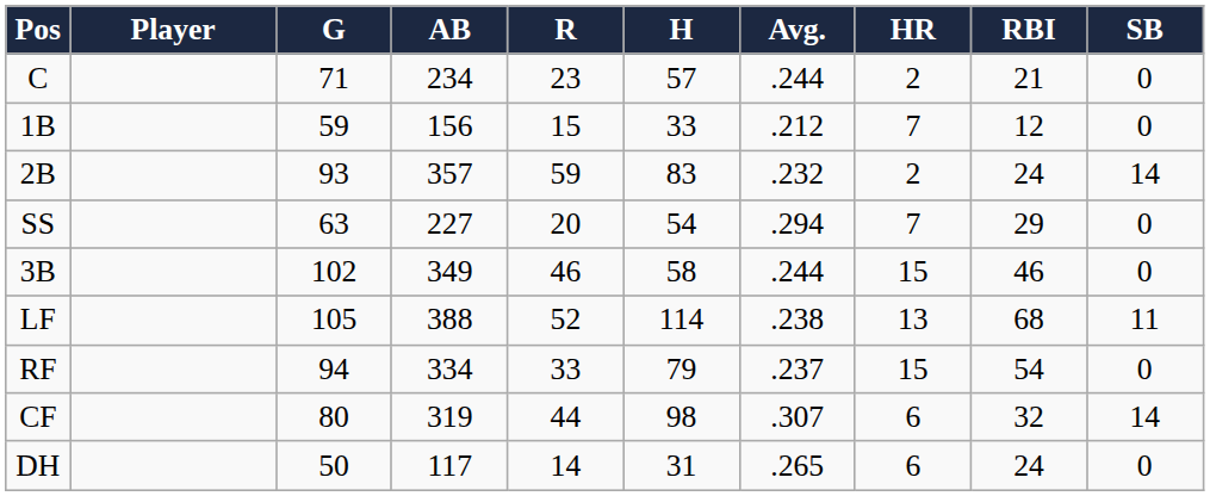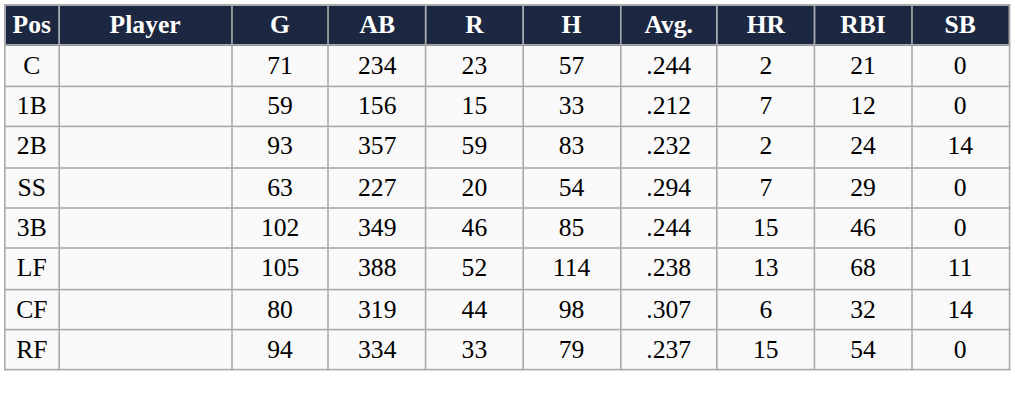 <table class="wikitable sortable">
 <tr>
 <th style="background:#1c2841;color:white;" width="5%">Pos</th>
 <th style="background:#1c2841;color:white;" width="16%">Player</th>
 <th style="background:#1c2841;color:white;" width="9%">G</th>
 <th style="background:#1c2841;color:white;" width="9%">AB</th>
 <th style="background:#1c2841;color:white;" width="9%">R</th>
 <th style="background:#1c2841;color:white;" width="9%">H</th>
 <th style="background:#1c2841;color:white;" width="9%">Avg.</th>
 <th style="background:#1c2841;color:white;" width="9%">HR</th>
 <th style="background:#1c2841;color:white;" width="9%">RBI</th>
 <th style="background:#1c2841;color:white;" width="9%">SB</th>
 </tr>
 <tr align="center">
 <td>C</td>
 <td></td>
 <td>71</td>
 <td>234</td>
 <td>23</td>
 <td>57</td>
 <td>.244</td>
 <td>2</td>
 <td>21</td>
 <td>0</td>
 </tr>
 <tr align="center">
 <td>1B</td>
 <td></td>
 <td>59</td>
 <td>156</td>
 <td>15</td>
 <td>33</td>
 <td>.212</td>
 <td>7</td>
 <td>12</td>
 <td>0</td>
 </tr>
 <tr align="center">
 <td>2B</td>
 <td></td>
 <td>93</td>
 <td>357</td>
 <td>59</td>
 <td>83</td>
 <td>.232</td>
 <td>2</td>
 <td>24</td>
 <td>14</td>
 </tr>
 <tr align="center">
 <td>SS</td>
 <td></td>
 <td>63</td>
 <td>227</td>
 <td>20</td>
 <td>54</td>
 <td>.294</td>
 <td>7</td>
 <td>29</td>
 <td>0</td>
 </tr>
 <tr align="center">
 <td>3B</td>
 <td></td>
 <td>102</td>
 <td>349</td>
 <td>46</td>
-<td>58</td>
+<td>85</td>
 <td>.244</td>
 <td>15</td>
 <td>46</td>
 <td>0</td>
 </tr>
 <tr align="center">
 <td>LF</td>
 <td></td>
 <td>105</td>
 <td>388</td>
 <td>52</td>
 <td>114</td>
 <td>.238</td>
 <td>13</td>
 <td>68</td>
 <td>11</td>
 </tr>
 <tr align="center">
-<td>RF</td>
-<td></td>
-<td>94</td>
-<td>334</td>
-<td>33</td>
-<td>79</td>
-<td>.237</td>
-<td>15</td>
-<td>54</td>
-<td>0</td>
-</tr>
-<tr align="center">
 <td>CF</td>
 <td></td>
 <td>80</td>
 <td>319</td>
 <td>44</td>
 <td>98</td>
 <td>.307</td>
 <td>6</td>
 <td>32</td>
 <td>14</td>
 </tr>
 <tr align="center">
-<td>DH</td>
+<td>RF</td>
 <td></td>
-<td>50</td>
-<td>117</td>
-<td>14</td>
-<td>31</td>
-<td>.265</td>
-<td>6</td>
-<td>24</td>
+<td>94</td>
+<td>334</td>
+<td>33</td>
+<td>79</td>
+<td>.237</td>
+<td>15</td>
+<td>54</td>
 <td>0</td>
 </tr>
 </table>
